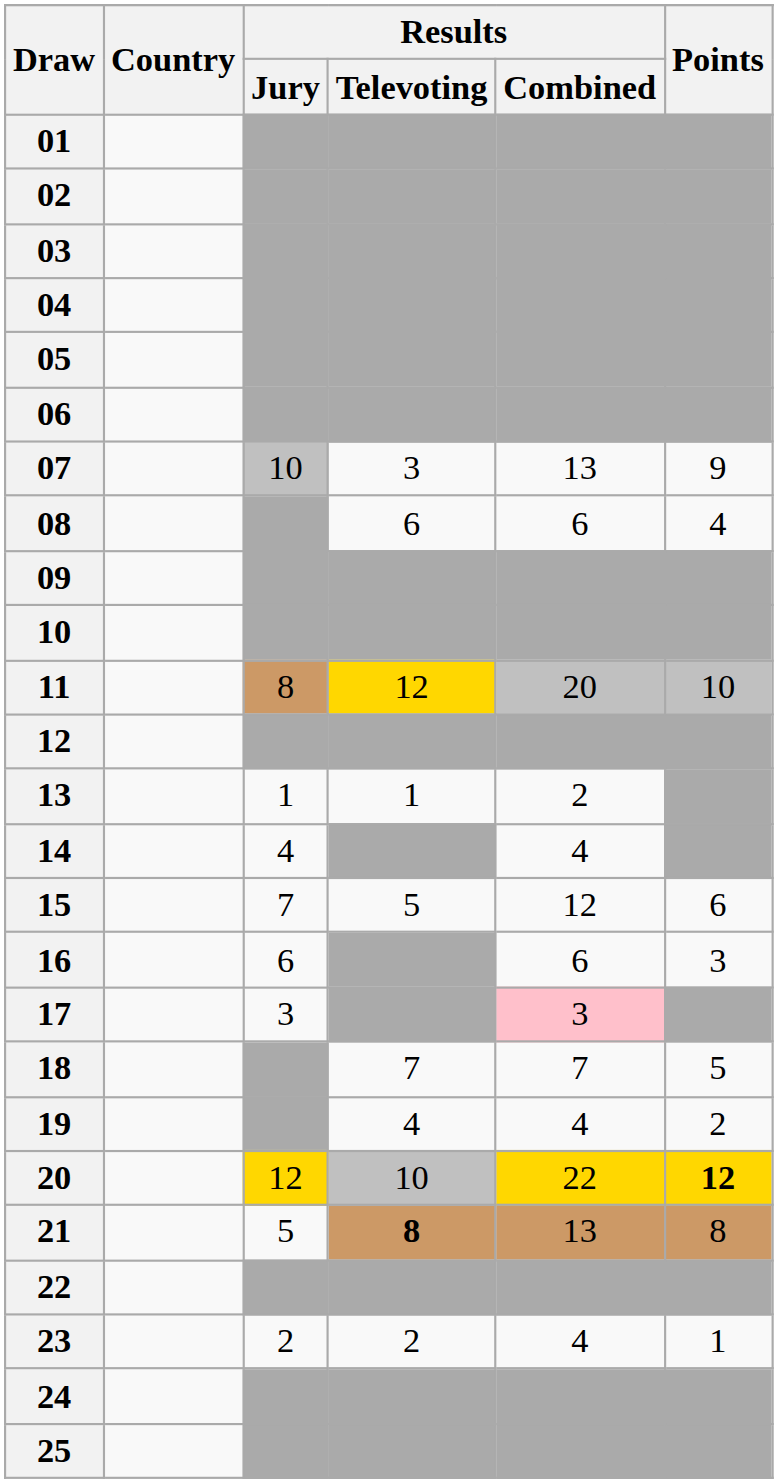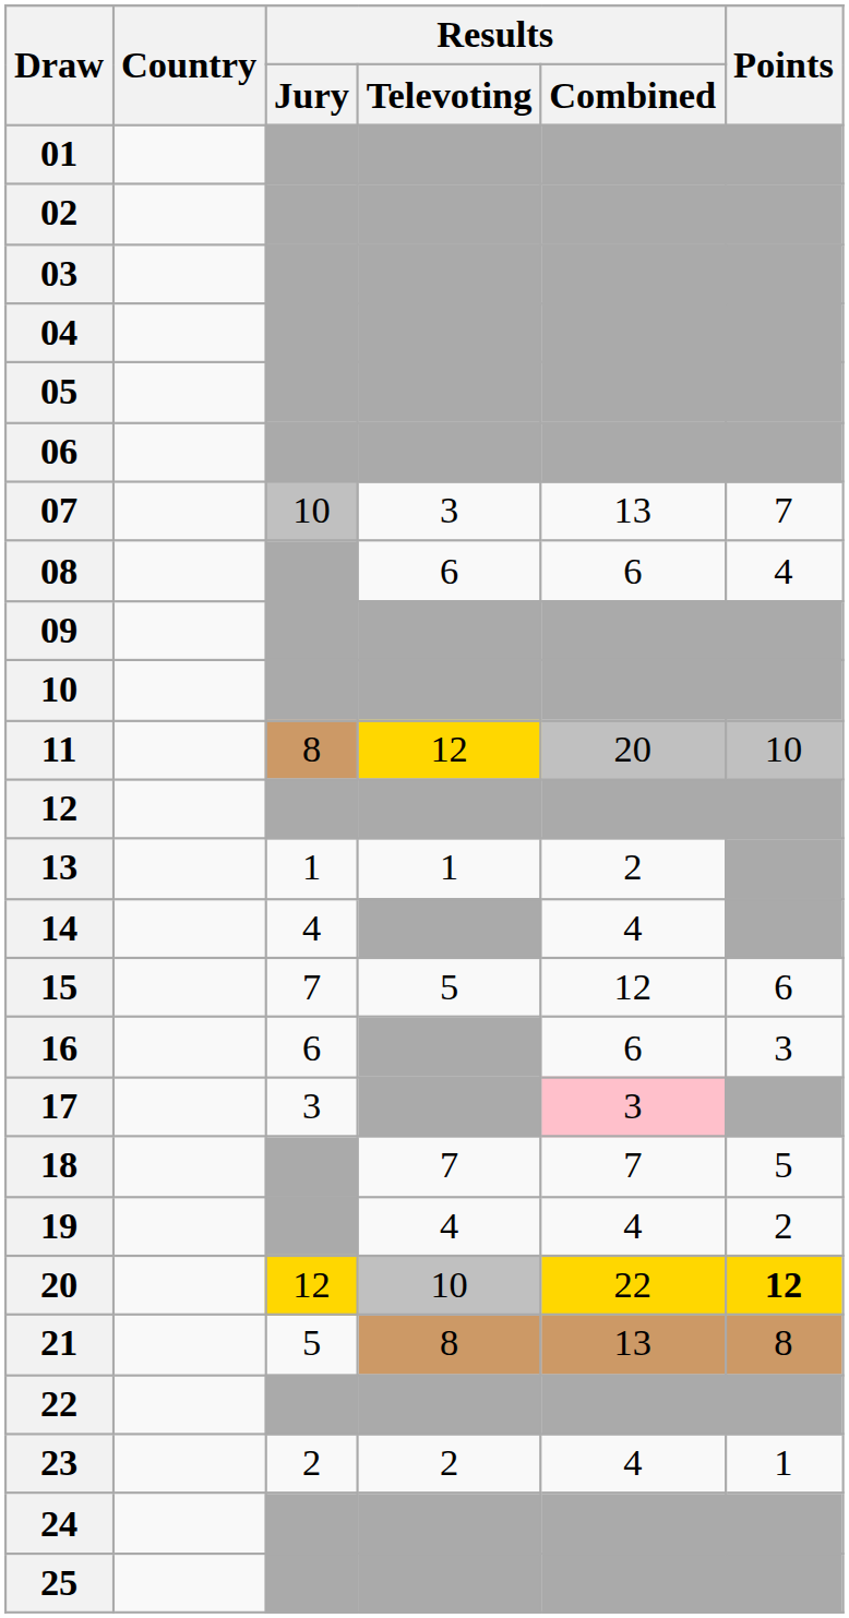 <table class="sortable wikitable collapsible plainrowheaders" style="text-align:center;">
 <tr>
 </tr>
 <tr>
 <th scope="col" rowspan="2">Draw</th>
 <th scope="col" rowspan="2">Country</th>
 <th scope="col" colspan="3">Results</th>
 <th scope="col" rowspan="2">Points</th>
 </tr>
 <tr>
 <th scope="col">Jury</th>
 <th scope="col">Televoting</th>
 <th scope="col">Combined</th>
 </tr>
 <tr>
 <th scope="row" style="text-align:center;">01</th>
 <td style="text-align:left;"></td>
 <td style="background:#AAAAAA;"></td>
 <td style="background:#AAAAAA;"></td>
 <td style="background:#AAAAAA;"></td>
 <td style="background:#AAAAAA;"></td>
 </tr>
 <tr>
 <th scope="row" style="text-align:center;">02</th>
 <td style="text-align:left;"></td>
 <td style="background:#AAAAAA;"></td>
 <td style="background:#AAAAAA;"></td>
 <td style="background:#AAAAAA;"></td>
 <td style="background:#AAAAAA;"></td>
 </tr>
 <tr>
 <th scope="row" style="text-align:center;">03</th>
 <td style="text-align:left;"></td>
 <td style="background:#AAAAAA;"></td>
 <td style="background:#AAAAAA;"></td>
 <td style="background:#AAAAAA;"></td>
 <td style="background:#AAAAAA;"></td>
 </tr>
 <tr>
 <th scope="row" style="text-align:center;">04</th>
 <td style="text-align:left;"></td>
 <td style="background:#AAAAAA;"></td>
 <td style="background:#AAAAAA;"></td>
 <td style="background:#AAAAAA;"></td>
 <td style="background:#AAAAAA;"></td>
 </tr>
 <tr>
 <th scope="row" style="text-align:center;">05</th>
 <td style="text-align:left;"></td>
 <td style="background:#AAAAAA;"></td>
 <td style="background:#AAAAAA;"></td>
 <td style="background:#AAAAAA;"></td>
 <td style="background:#AAAAAA;"></td>
 </tr>
 <tr>
 <th scope="row" style="text-align:center;">06</th>
 <td style="text-align:left;"></td>
 <td style="background:#AAAAAA;"></td>
 <td style="background:#AAAAAA;"></td>
 <td style="background:#AAAAAA;"></td>
 <td style="background:#AAAAAA;"></td>
 </tr>
 <tr>
 <th scope="row" style="text-align:center;">07</th>
 <td style="text-align:left;"></td>
 <td style="background:silver;">10</td>
 <td>3</td>
 <td>13</td>
-<td>9</td>
+<td>7</td>
 </tr>
 <tr>
 <th scope="row" style="text-align:center;">08</th>
 <td style="text-align:left;"></td>
 <td style="background:#AAAAAA;"></td>
 <td>6</td>
 <td>6</td>
 <td>4</td>
 </tr>
 <tr>
 <th scope="row" style="text-align:center;">09</th>
 <td style="text-align:left;"></td>
 <td style="background:#AAAAAA;"></td>
 <td style="background:#AAAAAA;"></td>
 <td style="background:#AAAAAA;"></td>
 <td style="background:#AAAAAA;"></td>
 </tr>
 <tr>
 <th scope="row" style="text-align:center;">10</th>
 <td style="text-align:left;"></td>
 <td style="background:#AAAAAA;"></td>
 <td style="background:#AAAAAA;"></td>
 <td style="background:#AAAAAA;"></td>
 <td style="background:#AAAAAA;"></td>
 </tr>
 <tr>
 <th scope="row" style="text-align:center;">11</th>
 <td style="text-align:left;"></td>
 <td style="background:#CC9966;">8</td>
 <td style="background:gold;">12</td>
 <td style="background:silver;">20</td>
 <td style="background:silver;">10</td>
 </tr>
 <tr>
 <th scope="row" style="text-align:center;">12</th>
 <td style="text-align:left;"></td>
 <td style="background:#AAAAAA;"></td>
 <td style="background:#AAAAAA;"></td>
 <td style="background:#AAAAAA;"></td>
 <td style="background:#AAAAAA;"></td>
 </tr>
 <tr>
 <th scope="row" style="text-align:center;">13</th>
 <td style="text-align:left;"></td>
 <td>1</td>
 <td>1</td>
 <td>2</td>
 <td style="background:#AAAAAA;"></td>
 </tr>
 <tr>
 <th scope="row" style="text-align:center;">14</th>
 <td style="text-align:left;"></td>
 <td>4</td>
 <td style="background:#AAAAAA;"></td>
 <td>4</td>
 <td style="background:#AAAAAA;"></td>
 </tr>
 <tr>
 <th scope="row" style="text-align:center;">15</th>
 <td style="text-align:left;"></td>
 <td>7</td>
 <td>5</td>
 <td>12</td>
 <td>6</td>
 </tr>
 <tr>
 <th scope="row" style="text-align:center;">16</th>
 <td style="text-align:left;"></td>
 <td>6</td>
 <td style="background:#AAAAAA;"></td>
 <td>6</td>
 <td>3</td>
 </tr>
 <tr>
 <th scope="row" style="text-align:center;">17</th>
 <td style="text-align:left;"></td>
 <td>3</td>
 <td style="background:#AAAAAA;"></td>
 <td style="background: pink;">3</td>
 <td style="background:#AAAAAA;"></td>
 </tr>
 <tr>
 <th scope="row" style="text-align:center;">18</th>
 <td style="text-align:left;"></td>
 <td style="background:#AAAAAA;"></td>
 <td>7</td>
 <td>7</td>
 <td>5</td>
 </tr>
 <tr>
 <th scope="row" style="text-align:center;">19</th>
 <td style="text-align:left;"></td>
 <td style="background:#AAAAAA;"></td>
 <td>4</td>
 <td>4</td>
 <td>2</td>
 </tr>
 <tr>
 <th scope="row" style="text-align:center;">20</th>
 <td style="text-align:left;"></td>
 <td style="background:gold;">12</td>
 <td style="background:silver;">10</td>
 <td style="background:gold;">22</td>
 <td style="background:gold;"><strong>12</strong></td>
 </tr>
 <tr>
 <th scope="row" style="text-align:center;">21</th>
 <td style="text-align:left;"></td>
 <td>5</td>
-<td style="background:#CC9966;"><strong>8</strong></td>
+<td style="background:#CC9966;">8</td>
 <td style="background:#CC9966;">13</td>
 <td style="background:#CC9966;">8</td>
 </tr>
 <tr>
 <th scope="row" style="text-align:center;">22</th>
 <td style="text-align:left;"></td>
 <td style="background:#AAAAAA;"></td>
 <td style="background:#AAAAAA;"></td>
 <td style="background:#AAAAAA;"></td>
 <td style="background:#AAAAAA;"></td>
 </tr>
 <tr>
 <th scope="row" style="text-align:center;">23</th>
 <td style="text-align:left;"></td>
 <td>2</td>
 <td>2</td>
 <td>4</td>
 <td>1</td>
 </tr>
 <tr>
 <th scope="row" style="text-align:center;">24</th>
 <td style="text-align:left;"></td>
 <td style="background:#AAAAAA;"></td>
 <td style="background:#AAAAAA;"></td>
 <td style="background:#AAAAAA;"></td>
 <td style="background:#AAAAAA;"></td>
 </tr>
 <tr>
 <th scope="row" style="text-align:center;">25</th>
 <td style="text-align:left;"></td>
 <td style="background:#AAAAAA;"></td>
 <td style="background:#AAAAAA;"></td>
 <td style="background:#AAAAAA;"></td>
 <td style="background:#AAAAAA;"></td>
 </tr>
 </table>
